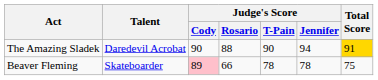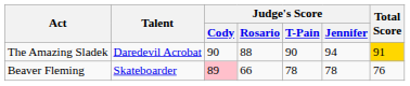 <table class="wikitable">
 <tr>
 <th rowspan="2">Act</th>
 <th rowspan="2">Talent</th>
 <th colspan="4">Judge's Score</th>
 <th rowspan="2">Total<br>Score</th>
 </tr>
 <tr>
 <th><a href='#'>Cody</a></th>
 <th><a href='#'>Rosario</a></th>
 <th><a href='#'>T-Pain</a></th>
 <th><a href='#'>Jennifer</a></th>
 </tr>
 <tr>
 <td>The Amazing Sladek</td>
 <td><a href='#'>Daredevil Acrobat</a></td>
 <td>90</td>
 <td>88</td>
 <td>90</td>
 <td>94</td>
 <td style="background:gold;">91</td>
 </tr>
 <tr>
 <td>Beaver Fleming</td>
 <td><a href='#'>Skateboarder</a></td>
 <td style="background: pink;">89</td>
 <td>66</td>
 <td>78</td>
 <td>78</td>
-<td>75</td>
+<td>76</td>
 </tr>
 </table>
